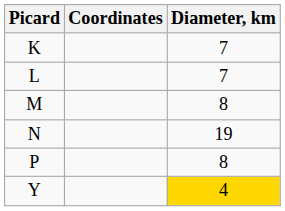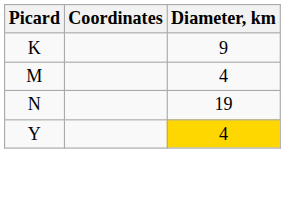 <table class="wikitable sortable" style="text-align:center">
 <tr>
 <th>Picard</th>
 <th class="unsortable">Coordinates</th>
 <th>Diameter, km</th>
 </tr>
 <tr>
 <td>K</td>
 <td></td>
-<td>7</td>
-</tr>
-<tr>
-<td>L</td>
-<td></td>
-<td>7</td>
+<td>9</td>
 </tr>
 <tr>
 <td>M</td>
 <td></td>
-<td>8</td>
+<td>4</td>
 </tr>
 <tr>
 <td>N</td>
 <td></td>
 <td>19</td>
 </tr>
 <tr>
-<td>P</td>
-<td></td>
-<td>8</td>
-</tr>
-<tr>
 <td>Y</td>
 <td></td>
 <td style="background: gold;">4</td>
 </tr>
 </table>
